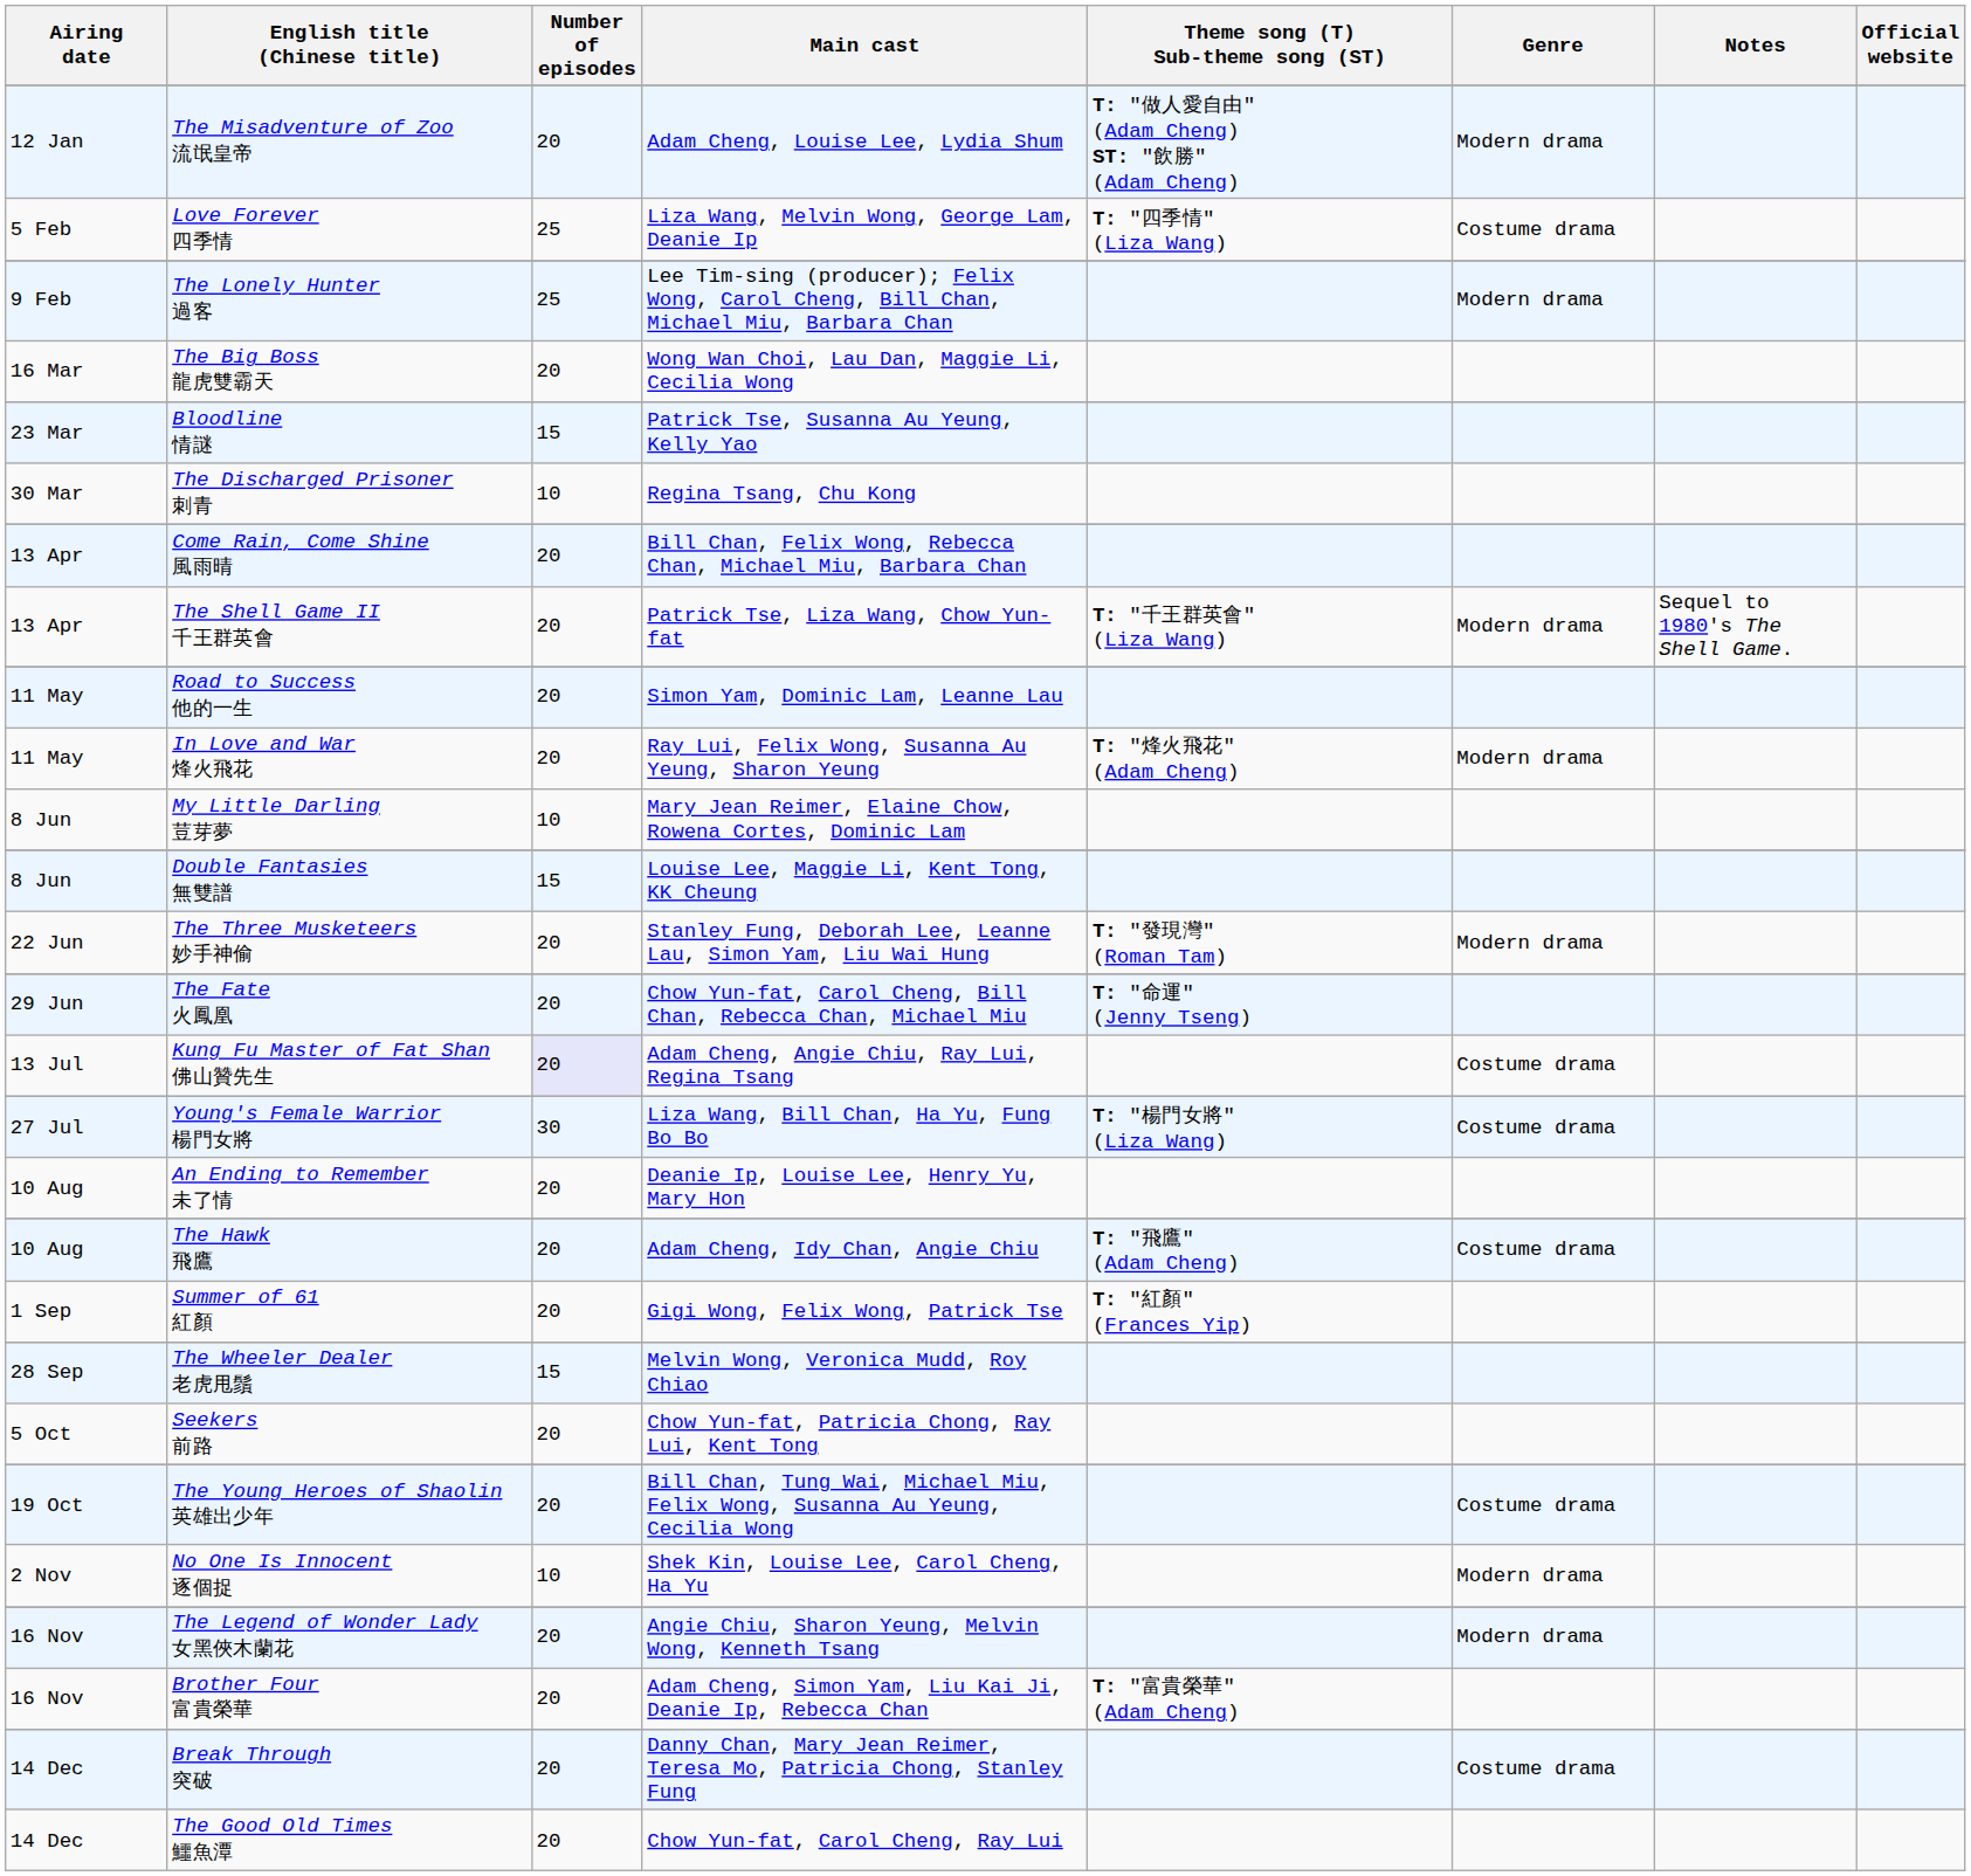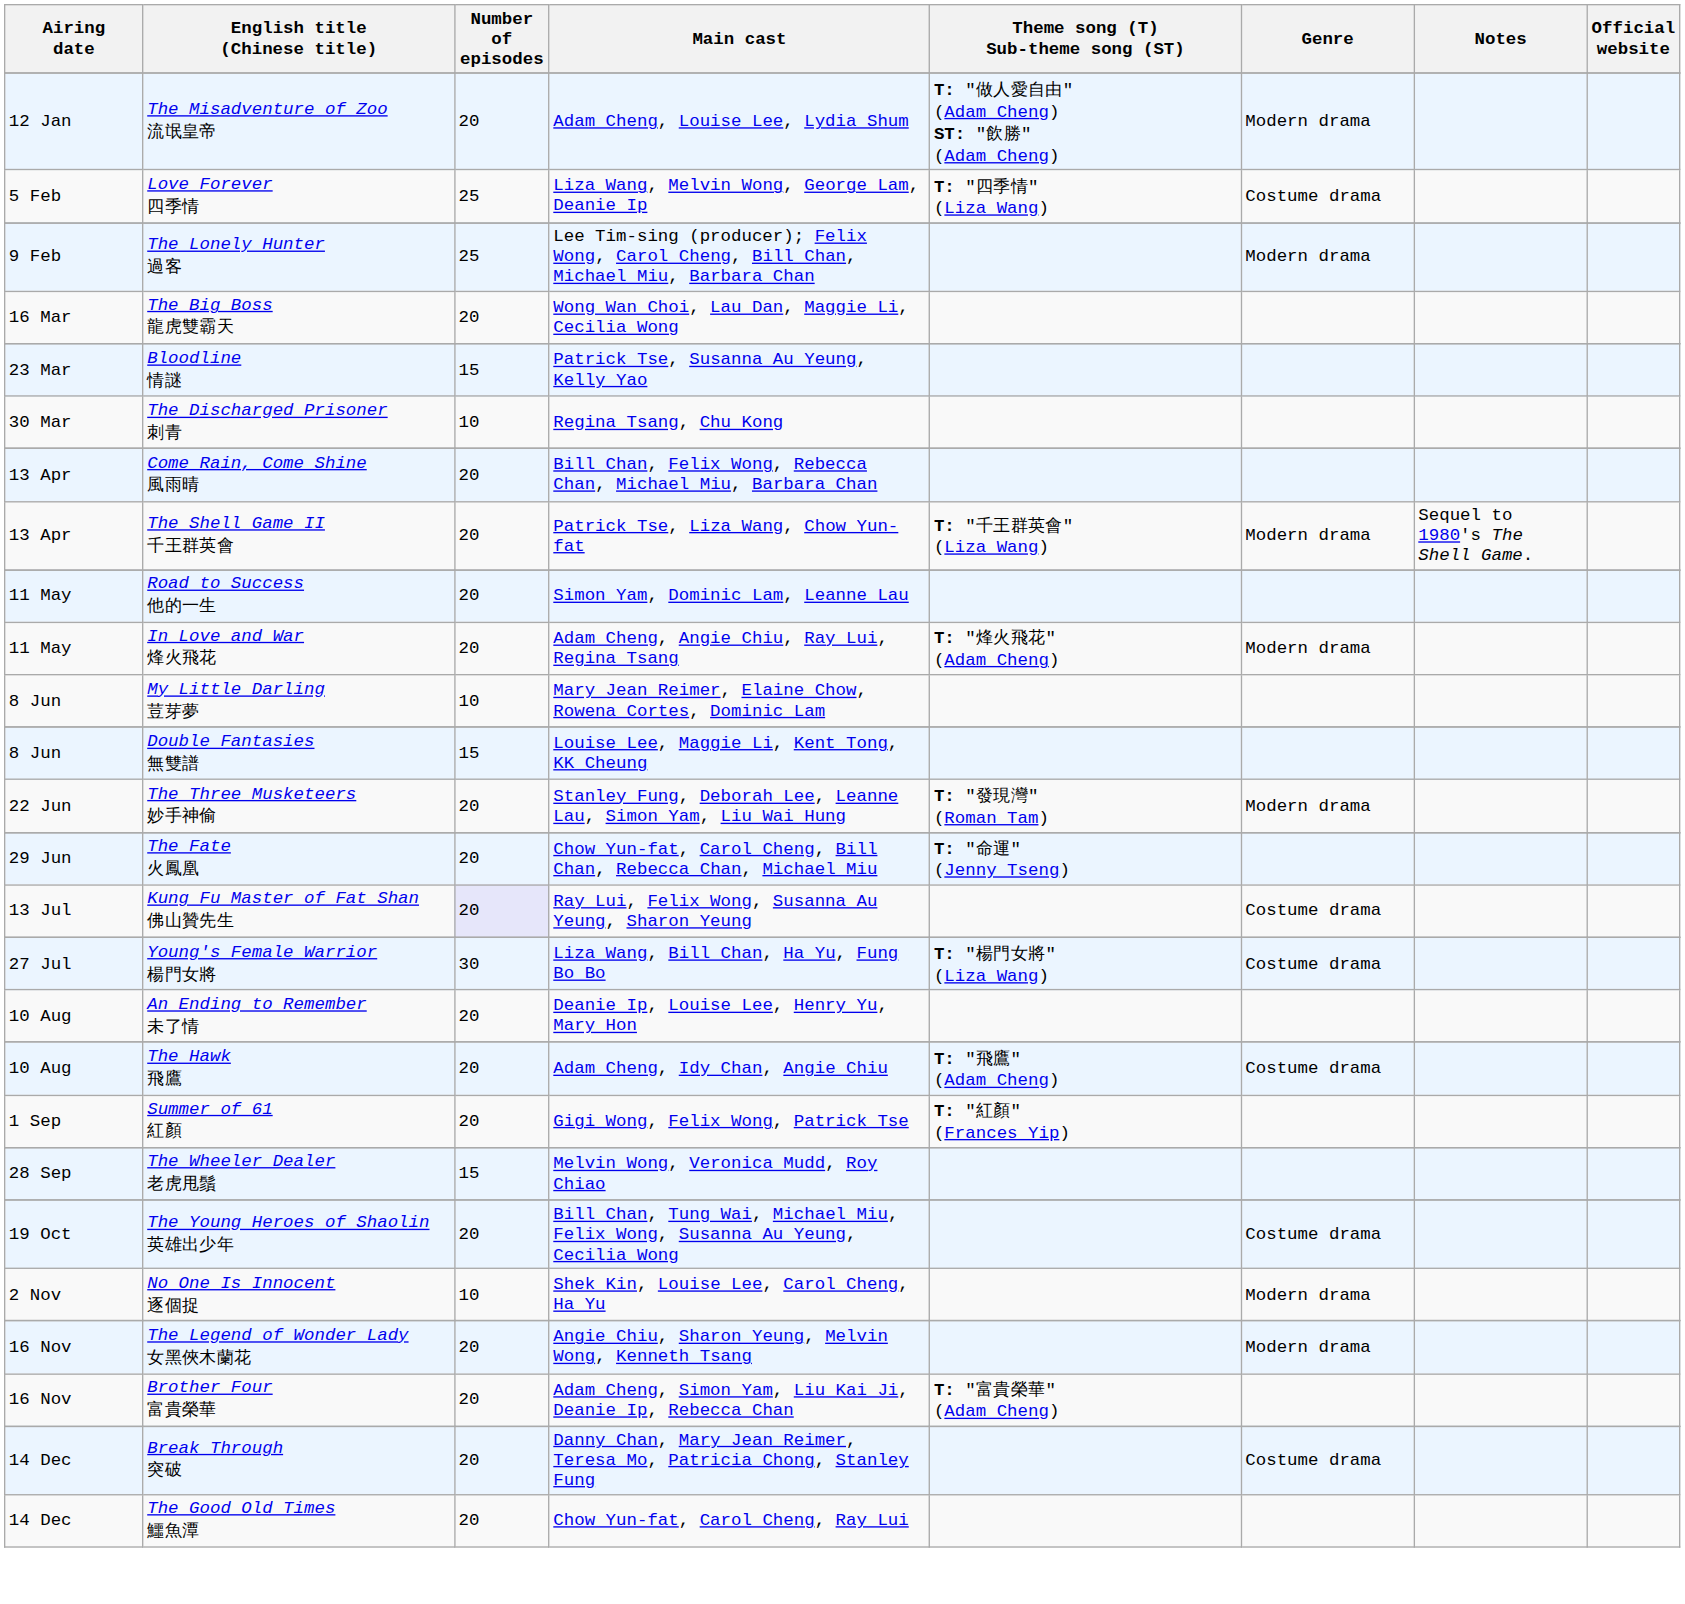 <table class="wikitable">
 <tr>
 <th align=center width=8% bgcolor="silver">Airing<br>date</th>
 <th align=center width=18% bgcolor="silver">English title <br> (Chinese title)</th>
 <th align=center width=5% bgcolor="silver">Number of episodes</th>
 <th align=center width=22% bgcolor="silver">Main cast</th>
 <th align=center width=18% bgcolor="silver">Theme song (T) <br>Sub-theme song (ST)</th>
 <th align=center width=10% bgcolor="silver">Genre</th>
 <th align=center width=10% bgcolor="silver">Notes</th>
 <th align=center width=1% bgcolor="silver">Official website</th>
 </tr>
 <tr>
 </tr>
 <tr ---- bgcolor="#ebf5ff">
 <td>12 Jan</td>
 <td><em><a href='#'>The Misadventure of Zoo</a></em> <br> 流氓皇帝</td>
 <td>20</td>
 <td><a href='#'>Adam Cheng</a>, <a href='#'>Louise Lee</a>, <a href='#'>Lydia Shum</a></td>
 <td><strong>T:</strong> "做人愛自由" <br> (<a href='#'>Adam Cheng</a>) <br> <strong>ST:</strong> "飲勝" <br> (<a href='#'>Adam Cheng</a>)</td>
 <td>Modern drama</td>
 <td></td>
 <td></td>
 </tr>
 <tr>
 <td>5 Feb</td>
 <td><em><a href='#'>Love Forever</a></em> <br> 	四季情</td>
 <td>25</td>
 <td><a href='#'>Liza Wang</a>, <a href='#'>Melvin Wong</a>, <a href='#'>George Lam</a>, <a href='#'>Deanie Ip</a></td>
 <td><strong>T:</strong> "四季情" <br>(<a href='#'>Liza Wang</a>)</td>
 <td>Costume drama</td>
 <td></td>
 <td></td>
 </tr>
 <tr>
 </tr>
 <tr ---- bgcolor="#ebf5ff">
 <td>9 Feb</td>
 <td><em><a href='#'>The Lonely Hunter</a></em> <br> 過客</td>
 <td>25</td>
 <td>Lee Tim-sing (producer); <a href='#'>Felix Wong</a>, <a href='#'>Carol Cheng</a>, <a href='#'>Bill Chan</a>, <a href='#'>Michael Miu</a>, <a href='#'>Barbara Chan</a></td>
 <td></td>
 <td>Modern drama</td>
 <td></td>
 <td></td>
 </tr>
 <tr>
 <td>16 Mar</td>
 <td><em><a href='#'>The Big Boss</a></em> <br> 龍虎雙霸天</td>
 <td>20</td>
 <td><a href='#'>Wong Wan Choi</a>, <a href='#'>Lau Dan</a>, <a href='#'>Maggie Li</a>, <a href='#'>Cecilia Wong</a></td>
 <td></td>
 <td></td>
 <td></td>
 <td></td>
 </tr>
 <tr>
 </tr>
 <tr ---- bgcolor="#ebf5ff">
 <td>23 Mar</td>
 <td><em><a href='#'>Bloodline</a></em><br> 情謎</td>
 <td>15</td>
 <td><a href='#'>Patrick Tse</a>, <a href='#'>Susanna Au Yeung</a>, <a href='#'>Kelly Yao</a></td>
 <td></td>
 <td></td>
 <td></td>
 <td></td>
 </tr>
 <tr>
 <td>30 Mar</td>
 <td><em><a href='#'>The Discharged Prisoner</a></em> <br> 刺青</td>
 <td>10</td>
 <td><a href='#'>Regina Tsang</a>, <a href='#'>Chu Kong</a></td>
 <td></td>
 <td></td>
 <td></td>
 <td></td>
 </tr>
 <tr>
 </tr>
 <tr ---- bgcolor="#ebf5ff">
 <td>13 Apr</td>
 <td><em><a href='#'>Come Rain, Come Shine</a></em> <br> 風雨晴</td>
 <td>20</td>
 <td><a href='#'>Bill Chan</a>, <a href='#'>Felix Wong</a>, <a href='#'>Rebecca Chan</a>, <a href='#'>Michael Miu</a>, <a href='#'>Barbara Chan</a></td>
 <td></td>
 <td></td>
 <td></td>
 <td></td>
 </tr>
 <tr>
 <td>13 Apr</td>
 <td><em><a href='#'>The Shell Game II</a></em> <br> 千王群英會</td>
 <td>20</td>
 <td><a href='#'>Patrick Tse</a>, <a href='#'>Liza Wang</a>, <a href='#'>Chow Yun-fat</a></td>
 <td><strong>T:</strong> "千王群英會" <br> (<a href='#'>Liza Wang</a>) <br></td>
 <td>Modern drama</td>
 <td>Sequel to <a href='#'>1980</a>'s <em>The Shell Game</em>.</td>
 <td></td>
 </tr>
 <tr>
 </tr>
 <tr ---- bgcolor="#ebf5ff">
 <td>11 May</td>
 <td><em><a href='#'>Road to Success</a></em> <br> 他的一生</td>
 <td>20</td>
 <td><a href='#'>Simon Yam</a>, <a href='#'>Dominic Lam</a>, <a href='#'>Leanne Lau</a></td>
 <td></td>
 <td></td>
 <td></td>
 <td></td>
 </tr>
 <tr>
 <td>11 May</td>
 <td><em><a href='#'>In Love and War</a></em> <br> 烽火飛花</td>
 <td>20</td>
-<td><a href='#'>Ray Lui</a>, <a href='#'>Felix Wong</a>, <a href='#'>Susanna Au Yeung</a>, <a href='#'>Sharon Yeung</a></td>
+<td><a href='#'>Adam Cheng</a>, <a href='#'>Angie Chiu</a>, <a href='#'>Ray Lui</a>, <a href='#'>Regina Tsang</a></td>
 <td><strong>T:</strong> "烽火飛花" <br> (<a href='#'>Adam Cheng</a>)</td>
 <td>Modern drama</td>
 <td></td>
 <td></td>
 </tr>
 <tr>
 <td>8 Jun</td>
 <td><em><a href='#'>My Little Darling</a></em> <br> 荳芽夢</td>
 <td>10</td>
 <td><a href='#'>Mary Jean Reimer</a>, <a href='#'>Elaine Chow</a>, <a href='#'>Rowena Cortes</a>, <a href='#'>Dominic Lam</a></td>
 <td></td>
 <td></td>
 <td></td>
 <td></td>
 </tr>
 <tr>
 </tr>
 <tr ---- bgcolor="#ebf5ff">
 <td>8 Jun</td>
 <td><em><a href='#'>Double Fantasies</a></em> <br> 無雙譜</td>
 <td>15</td>
 <td><a href='#'>Louise Lee</a>, <a href='#'>Maggie Li</a>, <a href='#'>Kent Tong</a>, <a href='#'>KK Cheung</a></td>
 <td></td>
 <td></td>
 <td></td>
 <td></td>
 </tr>
 <tr>
 <td>22 Jun</td>
 <td><em><a href='#'>The Three Musketeers</a></em><br> 妙手神偷</td>
 <td>20</td>
 <td><a href='#'>Stanley Fung</a>, <a href='#'>Deborah Lee</a>, <a href='#'>Leanne Lau</a>, <a href='#'>Simon Yam</a>, <a href='#'>Liu Wai Hung</a></td>
 <td><strong>T:</strong> "發現灣" <br> (<a href='#'>Roman Tam</a>)</td>
 <td>Modern drama</td>
 <td></td>
 <td></td>
 </tr>
 <tr>
 </tr>
 <tr ---- bgcolor="#ebf5ff">
 <td>29 Jun</td>
 <td><em><a href='#'>The Fate</a></em> <br> 火鳳凰</td>
 <td>20</td>
 <td><a href='#'>Chow Yun-fat</a>, <a href='#'>Carol Cheng</a>, <a href='#'>Bill Chan</a>, <a href='#'>Rebecca Chan</a>, <a href='#'>Michael Miu</a></td>
 <td><strong>T:</strong> "命運" <br> (<a href='#'>Jenny Tseng</a>)</td>
 <td></td>
 <td></td>
 <td></td>
 </tr>
 <tr>
 <td>13 Jul</td>
 <td><em><a href='#'>Kung Fu Master of Fat Shan</a></em> <br> 佛山贊先生</td>
 <td style="background: lavender;">20</td>
-<td><a href='#'>Adam Cheng</a>, <a href='#'>Angie Chiu</a>, <a href='#'>Ray Lui</a>, <a href='#'>Regina Tsang</a></td>
+<td><a href='#'>Ray Lui</a>, <a href='#'>Felix Wong</a>, <a href='#'>Susanna Au Yeung</a>, <a href='#'>Sharon Yeung</a></td>
 <td></td>
 <td>Costume drama</td>
 <td></td>
 <td></td>
 </tr>
 <tr>
 </tr>
 <tr ---- bgcolor="#ebf5ff">
 <td>27 Jul</td>
 <td><em><a href='#'>Young's Female Warrior</a></em> <br> 楊門女將</td>
 <td>30</td>
 <td><a href='#'>Liza Wang</a>, <a href='#'>Bill Chan</a>, <a href='#'>Ha Yu</a>, <a href='#'>Fung Bo Bo</a></td>
 <td><strong>T:</strong> "楊門女將" <br> (<a href='#'>Liza Wang</a>)</td>
 <td>Costume drama</td>
 <td></td>
 <td></td>
 </tr>
 <tr>
 <td>10 Aug</td>
 <td><em><a href='#'>An Ending to Remember</a></em> <br> 未了情</td>
 <td>20</td>
 <td><a href='#'>Deanie Ip</a>, <a href='#'>Louise Lee</a>, <a href='#'>Henry Yu</a>, <a href='#'>Mary Hon</a></td>
 <td></td>
 <td></td>
 <td></td>
 <td></td>
 </tr>
 <tr>
 </tr>
 <tr ---- bgcolor="#ebf5ff">
 <td>10 Aug</td>
 <td><em><a href='#'>The Hawk</a></em> <br> 飛鷹</td>
 <td>20</td>
 <td><a href='#'>Adam Cheng</a>, <a href='#'>Idy Chan</a>, <a href='#'>Angie Chiu</a></td>
 <td><strong>T:</strong> "飛鷹" <br> (<a href='#'>Adam Cheng</a>)</td>
 <td>Costume drama</td>
 <td></td>
 <td></td>
 </tr>
 <tr>
 <td>1 Sep</td>
 <td><em><a href='#'>Summer of 61</a></em> <br> 紅顏</td>
 <td>20</td>
 <td><a href='#'>Gigi Wong</a>, <a href='#'>Felix Wong</a>, <a href='#'>Patrick Tse</a></td>
 <td><strong>T:</strong> "紅顏" <br> (<a href='#'>Frances Yip</a>)</td>
 <td></td>
 <td></td>
 <td></td>
 </tr>
 <tr>
 </tr>
 <tr ---- bgcolor="#ebf5ff">
 <td>28 Sep</td>
 <td><em><a href='#'>The Wheeler Dealer</a></em><br> 老虎甩鬚</td>
 <td>15</td>
 <td><a href='#'>Melvin Wong</a>, <a href='#'>Veronica Mudd</a>, <a href='#'>Roy Chiao</a></td>
-<td></td>
-<td></td>
-<td></td>
-<td></td>
-</tr>
-<tr>
-<td>5 Oct</td>
-<td><em><a href='#'>Seekers</a></em> <br> 前路</td>
-<td>20</td>
-<td><a href='#'>Chow Yun-fat</a>, <a href='#'>Patricia Chong</a>, <a href='#'>Ray Lui</a>, <a href='#'>Kent Tong</a></td>
 <td></td>
 <td></td>
 <td></td>
 <td></td>
 </tr>
 <tr>
 </tr>
 <tr ---- bgcolor="#ebf5ff">
 <td>19 Oct</td>
 <td><em><a href='#'>The Young Heroes of Shaolin</a></em> <br> 英雄出少年</td>
 <td>20</td>
 <td><a href='#'>Bill Chan</a>, <a href='#'>Tung Wai</a>, <a href='#'>Michael Miu</a>, <a href='#'>Felix Wong</a>, <a href='#'>Susanna Au Yeung</a>, <a href='#'>Cecilia Wong</a></td>
 <td></td>
 <td>Costume drama</td>
 <td></td>
 <td></td>
 </tr>
 <tr>
 <td>2 Nov</td>
 <td><em><a href='#'>No One Is Innocent</a></em> <br> 逐個捉</td>
 <td>10</td>
 <td><a href='#'>Shek Kin</a>, <a href='#'>Louise Lee</a>, <a href='#'>Carol Cheng</a>, <a href='#'>Ha Yu</a></td>
 <td></td>
 <td>Modern drama</td>
 <td></td>
 <td></td>
 </tr>
 <tr>
 </tr>
 <tr ---- bgcolor="#ebf5ff">
 <td>16 Nov</td>
 <td><em><a href='#'>The Legend of Wonder Lady</a></em> <br> 女黑俠木蘭花</td>
 <td>20</td>
 <td><a href='#'>Angie Chiu</a>, <a href='#'>Sharon Yeung</a>, <a href='#'>Melvin Wong</a>, <a href='#'>Kenneth Tsang</a></td>
 <td></td>
 <td>Modern drama</td>
 <td></td>
 <td></td>
 </tr>
 <tr>
 <td>16 Nov</td>
 <td><em><a href='#'>Brother Four</a></em> <br> 富貴榮華</td>
 <td>20</td>
 <td><a href='#'>Adam Cheng</a>, <a href='#'>Simon Yam</a>, <a href='#'>Liu Kai Ji</a>, <a href='#'>Deanie Ip</a>, <a href='#'>Rebecca Chan</a></td>
 <td><strong>T:</strong> "富貴榮華"<br> (<a href='#'>Adam Cheng</a>)</td>
 <td></td>
 <td></td>
 <td></td>
 </tr>
 <tr>
 </tr>
 <tr ---- bgcolor="#ebf5ff">
 <td>14 Dec</td>
 <td><em><a href='#'>Break Through</a></em> <br> 突破</td>
 <td>20</td>
 <td><a href='#'>Danny Chan</a>, <a href='#'>Mary Jean Reimer</a>, <a href='#'>Teresa Mo</a>, <a href='#'>Patricia Chong</a>, <a href='#'>Stanley Fung</a></td>
 <td></td>
 <td>Costume drama</td>
 <td></td>
 <td></td>
 </tr>
 <tr>
 <td>14 Dec</td>
 <td><em><a href='#'>The Good Old Times</a></em> <br> 鱷魚潭</td>
 <td>20</td>
 <td><a href='#'>Chow Yun-fat</a>, <a href='#'>Carol Cheng</a>, <a href='#'>Ray Lui</a></td>
 <td></td>
 <td></td>
 <td></td>
 <td></td>
 </tr>
 </table>
